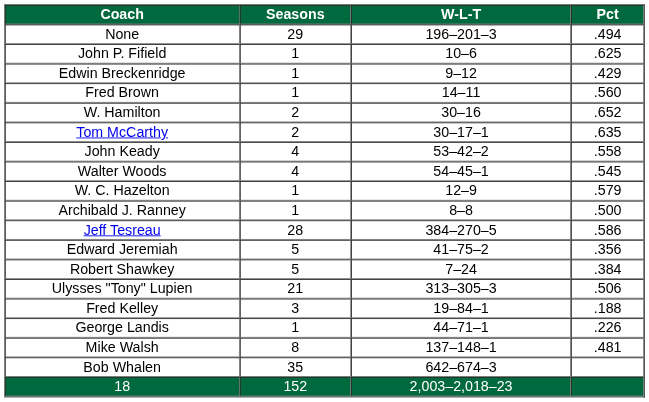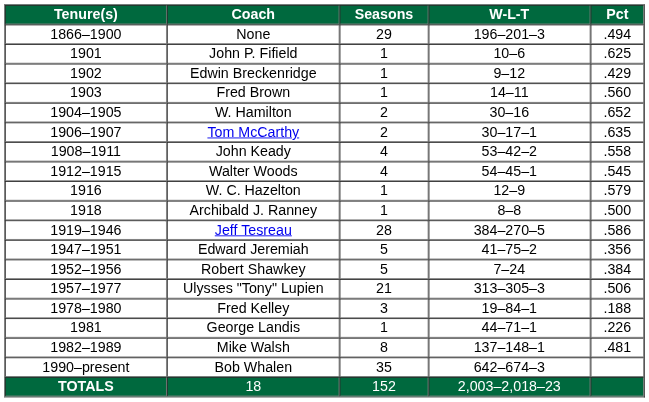 <table cellpadding="1" border="1" cellspacing="0" style="width:57%; text-align:center">
 <tr>
+<th style="background:#00693E; color: white; width:15%;">Tenure(s)</th>
 <th style="background:#00693E; color: white; width:16%;">Coach</th>
 <th style="background:#00693E; color: white; width:6%;">Seasons</th>
 <th style="background:#00693E; color: white; width:15%;">W-L-T</th>
 <th style="background:#00693E; color: white; width:5%;">Pct</th>
 </tr>
 <tr style="text-align:center;">
+<td>1866–1900</td>
 <td>None</td>
 <td>29</td>
 <td>196–201–3</td>
 <td>.494</td>
 </tr>
 <tr style="text-align:center;">
+<td>1901</td>
 <td>John P. Fifield</td>
 <td>1</td>
 <td>10–6</td>
 <td>.625</td>
 </tr>
 <tr style="text-align:center;">
+<td>1902</td>
 <td>Edwin Breckenridge</td>
 <td>1</td>
 <td>9–12</td>
 <td>.429</td>
 </tr>
 <tr style="text-align:center;">
+<td>1903</td>
 <td>Fred Brown</td>
 <td>1</td>
 <td>14–11</td>
 <td>.560</td>
 </tr>
 <tr style="text-align:center;">
+<td>1904–1905</td>
 <td>W. Hamilton</td>
 <td>2</td>
 <td>30–16</td>
 <td>.652</td>
 </tr>
 <tr style="text-align:center;">
+<td>1906–1907</td>
 <td><a href='#'>Tom McCarthy</a></td>
 <td>2</td>
 <td>30–17–1</td>
 <td>.635</td>
 </tr>
 <tr style="text-align:center;">
+<td>1908–1911</td>
 <td>John Keady</td>
 <td>4</td>
 <td>53–42–2</td>
 <td>.558</td>
 </tr>
 <tr style="text-align:center;">
+<td>1912–1915</td>
 <td>Walter Woods</td>
 <td>4</td>
 <td>54–45–1</td>
 <td>.545</td>
 </tr>
 <tr style="text-align:center;">
+<td>1916</td>
 <td>W. C. Hazelton</td>
 <td>1</td>
 <td>12–9</td>
 <td>.579</td>
 </tr>
 <tr style="text-align:center;">
+<td>1918</td>
 <td>Archibald J. Ranney</td>
 <td>1</td>
 <td>8–8</td>
 <td>.500</td>
 </tr>
 <tr style="text-align:center;">
+<td>1919–1946</td>
 <td><a href='#'>Jeff Tesreau</a></td>
 <td>28</td>
 <td>384–270–5</td>
 <td>.586</td>
 </tr>
 <tr style="text-align:center;">
+<td>1947–1951</td>
 <td>Edward Jeremiah</td>
 <td>5</td>
 <td>41–75–2</td>
 <td>.356</td>
 </tr>
 <tr style="text-align:center;">
+<td>1952–1956</td>
 <td>Robert Shawkey</td>
 <td>5</td>
 <td>7–24</td>
 <td>.384</td>
 </tr>
 <tr style="text-align:center;">
+<td>1957–1977</td>
 <td>Ulysses "Tony" Lupien</td>
 <td>21</td>
 <td>313–305–3</td>
 <td>.506</td>
 </tr>
 <tr style="text-align:center;">
+<td>1978–1980</td>
 <td>Fred Kelley</td>
 <td>3</td>
 <td>19–84–1</td>
 <td>.188</td>
 </tr>
 <tr style="text-align:center;">
+<td>1981</td>
 <td>George Landis</td>
 <td>1</td>
 <td>44–71–1</td>
 <td>.226</td>
 </tr>
 <tr style="text-align:center;">
+<td>1982–1989</td>
 <td>Mike Walsh</td>
 <td>8</td>
 <td>137–148–1</td>
 <td>.481</td>
 </tr>
 <tr style="text-align:center;">
+<td>1990–present</td>
 <td>Bob Whalen</td>
 <td>35</td>
 <td>642–674–3</td>
 <td></td>
 </tr>
 <tr style="text-align:center; background:#00693E; color:white">
+<td><strong>TOTALS</strong></td>
 <td>18</td>
 <td>152</td>
 <td>2,003–2,018–23</td>
 <td></td>
 </tr>
 </table>
